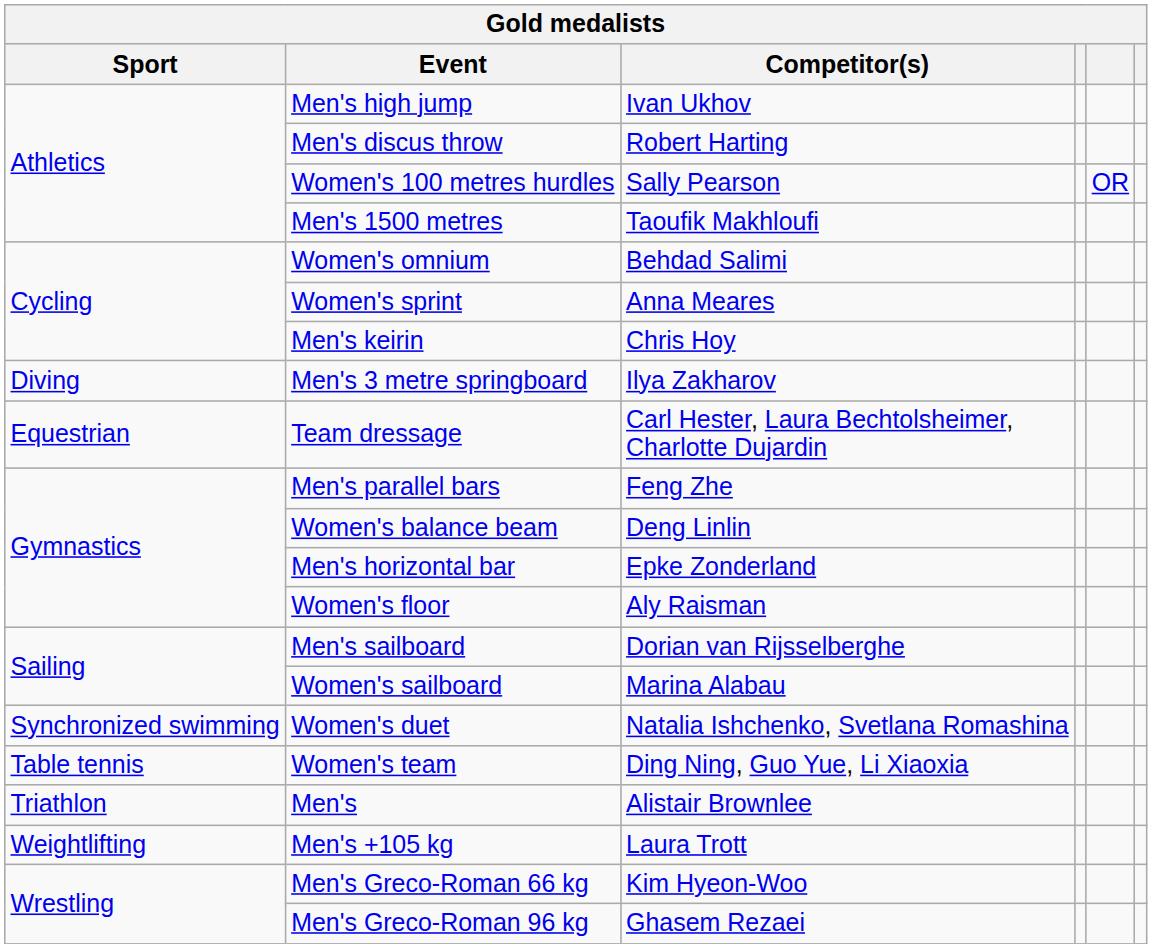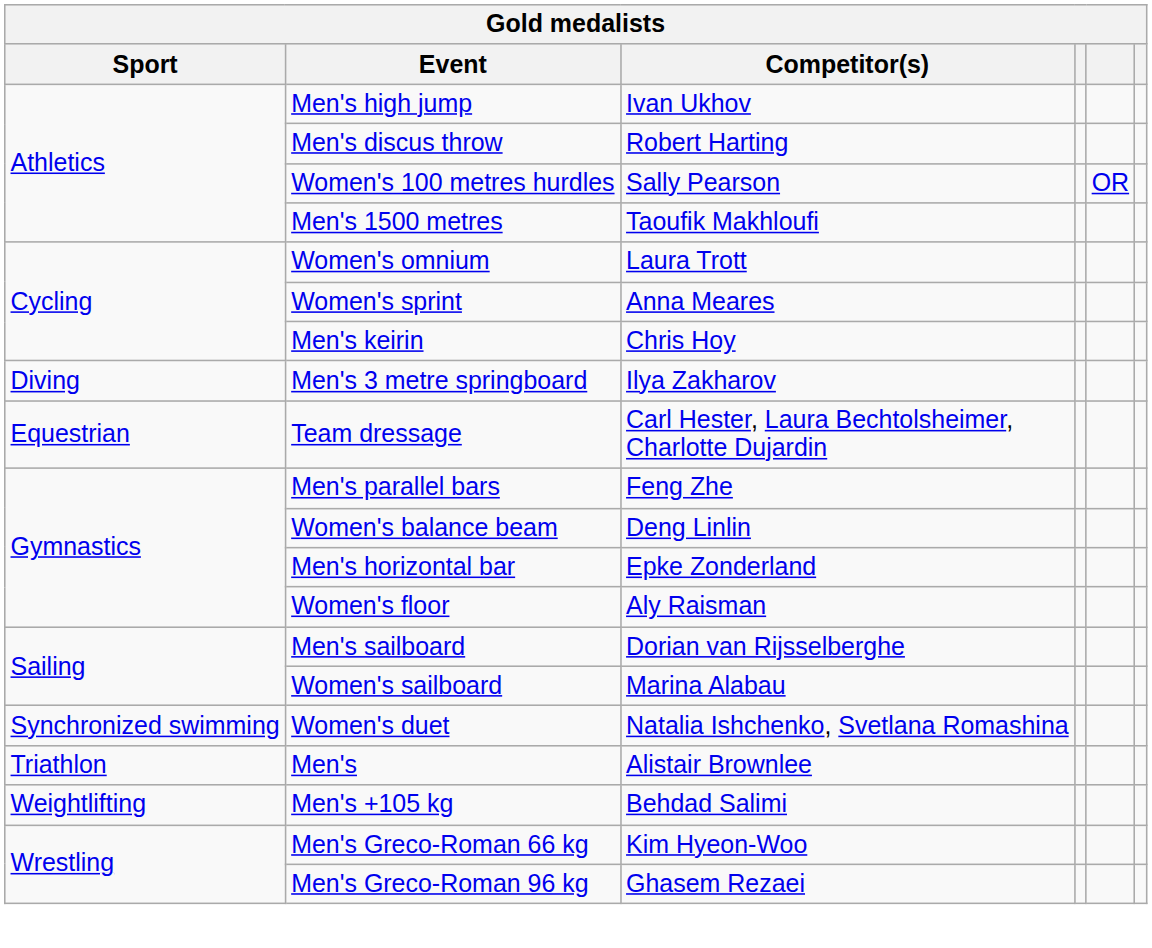 <table class="wikitable">
 <tr>
 <th colspan="6">Gold medalists</th>
 </tr>
 <tr>
 <th>Sport</th>
 <th>Event</th>
 <th>Competitor(s)</th>
 <th></th>
 <th></th>
 <th></th>
 </tr>
 <tr>
 <td rowspan="4"><a href='#'>Athletics</a></td>
 <td><a href='#'>Men's high jump</a></td>
 <td><a href='#'>Ivan Ukhov</a></td>
 <td></td>
 <td></td>
 <td></td>
 </tr>
 <tr>
 <td><a href='#'>Men's discus throw</a></td>
 <td><a href='#'>Robert Harting</a></td>
 <td></td>
 <td></td>
 <td></td>
 </tr>
 <tr>
 <td><a href='#'>Women's 100 metres hurdles</a></td>
 <td><a href='#'>Sally Pearson</a></td>
 <td></td>
 <td><a href='#'>OR</a></td>
 <td></td>
 </tr>
 <tr>
 <td><a href='#'>Men's 1500 metres</a></td>
 <td><a href='#'>Taoufik Makhloufi</a></td>
 <td></td>
 <td></td>
 <td></td>
 </tr>
 <tr>
 <td rowspan="3"><a href='#'>Cycling</a></td>
 <td><a href='#'>Women's omnium</a></td>
-<td><a href='#'>Behdad Salimi</a></td>
+<td><a href='#'>Laura Trott</a></td>
 <td></td>
 <td></td>
 <td></td>
 </tr>
 <tr>
 <td><a href='#'>Women's sprint</a></td>
 <td><a href='#'>Anna Meares</a></td>
 <td></td>
 <td></td>
 <td></td>
 </tr>
 <tr>
 <td><a href='#'>Men's keirin</a></td>
 <td><a href='#'>Chris Hoy</a></td>
 <td></td>
 <td></td>
 <td></td>
 </tr>
 <tr>
 <td><a href='#'>Diving</a></td>
 <td><a href='#'>Men's 3 metre springboard</a></td>
 <td><a href='#'>Ilya Zakharov</a></td>
 <td></td>
 <td></td>
 <td></td>
 </tr>
 <tr>
 <td><a href='#'>Equestrian</a></td>
 <td><a href='#'>Team dressage</a></td>
 <td><a href='#'>Carl Hester</a>, <a href='#'>Laura Bechtolsheimer</a>,<br><a href='#'>Charlotte Dujardin</a></td>
 <td></td>
 <td></td>
 <td></td>
 </tr>
 <tr>
 <td rowspan="4"><a href='#'>Gymnastics</a></td>
 <td><a href='#'>Men's parallel bars</a></td>
 <td><a href='#'>Feng Zhe</a></td>
 <td></td>
 <td></td>
 <td></td>
 </tr>
 <tr>
 <td><a href='#'>Women's balance beam</a></td>
 <td><a href='#'>Deng Linlin</a></td>
 <td></td>
 <td></td>
 <td></td>
 </tr>
 <tr>
 <td><a href='#'>Men's horizontal bar</a></td>
 <td><a href='#'>Epke Zonderland</a></td>
 <td></td>
 <td></td>
 <td></td>
 </tr>
 <tr>
 <td><a href='#'>Women's floor</a></td>
 <td><a href='#'>Aly Raisman</a></td>
 <td></td>
 <td></td>
 <td></td>
 </tr>
 <tr>
 <td rowspan="2"><a href='#'>Sailing</a></td>
 <td><a href='#'>Men's sailboard</a></td>
 <td><a href='#'>Dorian van Rijsselberghe</a></td>
 <td></td>
 <td></td>
 <td></td>
 </tr>
 <tr>
 <td><a href='#'>Women's sailboard</a></td>
 <td><a href='#'>Marina Alabau</a></td>
 <td></td>
 <td></td>
 <td></td>
 </tr>
 <tr>
 <td><a href='#'>Synchronized swimming</a></td>
 <td><a href='#'>Women's duet</a></td>
 <td><a href='#'>Natalia Ishchenko</a>, <a href='#'>Svetlana Romashina</a></td>
 <td></td>
 <td></td>
 <td></td>
 </tr>
-<tr |->
-<td><a href='#'>Table tennis</a></td>
-<td><a href='#'>Women's team</a></td>
-<td><a href='#'>Ding Ning</a>, <a href='#'>Guo Yue</a>, <a href='#'>Li Xiaoxia</a></td>
-<td></td>
-<td></td>
-<td></td>
-</tr>
 <tr>
 <td><a href='#'>Triathlon</a></td>
 <td><a href='#'>Men's</a></td>
 <td><a href='#'>Alistair Brownlee</a></td>
 <td></td>
 <td></td>
 <td></td>
 </tr>
 <tr>
 <td><a href='#'>Weightlifting</a></td>
 <td><a href='#'>Men's +105 kg</a></td>
-<td><a href='#'>Laura Trott</a></td>
+<td><a href='#'>Behdad Salimi</a></td>
 <td></td>
 <td></td>
 <td></td>
 </tr>
 <tr>
 <td rowspan="2"><a href='#'>Wrestling</a></td>
 <td><a href='#'>Men's Greco-Roman 66 kg</a></td>
 <td><a href='#'>Kim Hyeon-Woo</a></td>
 <td></td>
 <td></td>
 <td></td>
 </tr>
 <tr>
 <td><a href='#'>Men's Greco-Roman 96 kg</a></td>
 <td><a href='#'>Ghasem Rezaei</a></td>
 <td></td>
 <td></td>
 <td></td>
 </tr>
 </table>
